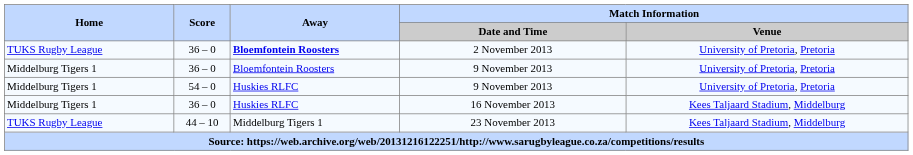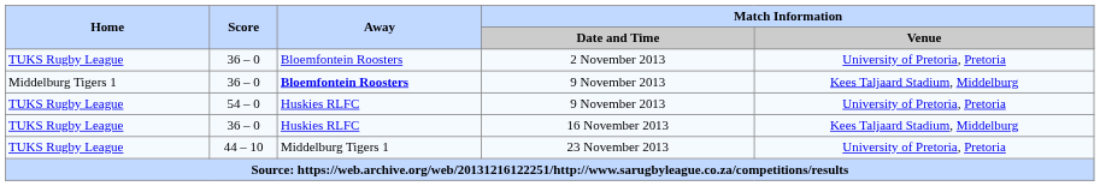 <table border=1 style="border-collapse:collapse; font-size:90%; text-align:center;" cellpadding=3 cellspacing=0 width=60%>
 <tr bgcolor=#C1D8FF>
 <th rowspan=2 width=15%>Home</th>
 <th rowspan=2 width=5%>Score</th>
 <th rowspan=2 width=15%>Away</th>
 <th colspan=6>Match Information</th>
 </tr>
 <tr bgcolor=#CCCCCC>
 <th width=20%>Date and Time</th>
 <th width=25%>Venue</th>
 </tr>
 <tr bgcolor=#F5FAFF>
 <td align=left> <a href='#'>TUKS Rugby League</a></td>
 <td>36 – 0</td>
-<td align=left><strong> <a href='#'>Bloemfontein Roosters</a></strong></td>
+<td align=left> <a href='#'>Bloemfontein Roosters</a></td>
 <td>2 November 2013</td>
 <td><a href='#'>University of Pretoria</a>, <a href='#'>Pretoria</a></td>
 </tr>
 <tr bgcolor=#F5FAFF>
 <td align=left> Middelburg Tigers 1</td>
 <td>36 – 0</td>
-<td align=left> <a href='#'>Bloemfontein Roosters</a></td>
+<td align=left><strong> <a href='#'>Bloemfontein Roosters</a></strong></td>
 <td>9 November 2013</td>
-<td><a href='#'>University of Pretoria</a>, <a href='#'>Pretoria</a></td>
+<td><a href='#'>Kees Taljaard Stadium</a>, <a href='#'>Middelburg</a></td>
 </tr>
 <tr bgcolor=#F5FAFF>
-<td align=left> Middelburg Tigers 1</td>
+<td align=left> <a href='#'>TUKS Rugby League</a></td>
 <td>54 – 0</td>
 <td align=left> <a href='#'>Huskies RLFC</a></td>
 <td>9 November 2013</td>
 <td><a href='#'>University of Pretoria</a>, <a href='#'>Pretoria</a></td>
 </tr>
 <tr bgcolor=#F5FAFF>
-<td align=left> Middelburg Tigers 1</td>
+<td align=left> <a href='#'>TUKS Rugby League</a></td>
 <td>36 – 0</td>
 <td align=left> <a href='#'>Huskies RLFC</a></td>
 <td>16 November 2013</td>
 <td><a href='#'>Kees Taljaard Stadium</a>, <a href='#'>Middelburg</a></td>
 </tr>
 <tr bgcolor=#F5FAFF>
 <td align=left> <a href='#'>TUKS Rugby League</a></td>
 <td>44 – 10</td>
 <td align=left> Middelburg Tigers 1</td>
 <td>23 November 2013</td>
-<td><a href='#'>Kees Taljaard Stadium</a>, <a href='#'>Middelburg</a></td>
+<td><a href='#'>University of Pretoria</a>, <a href='#'>Pretoria</a></td>
 </tr>
 <tr bgcolor=#C1D8FF>
 <th colspan=12>Source: https://web.archive.org/web/20131216122251/http://www.sarugbyleague.co.za/competitions/results</th>
 </tr>
 </table>
